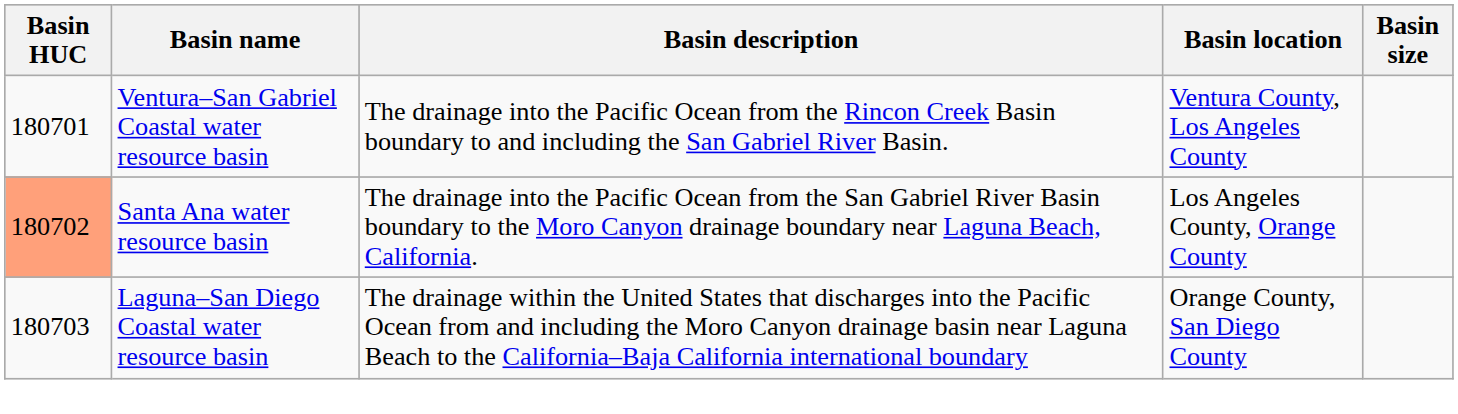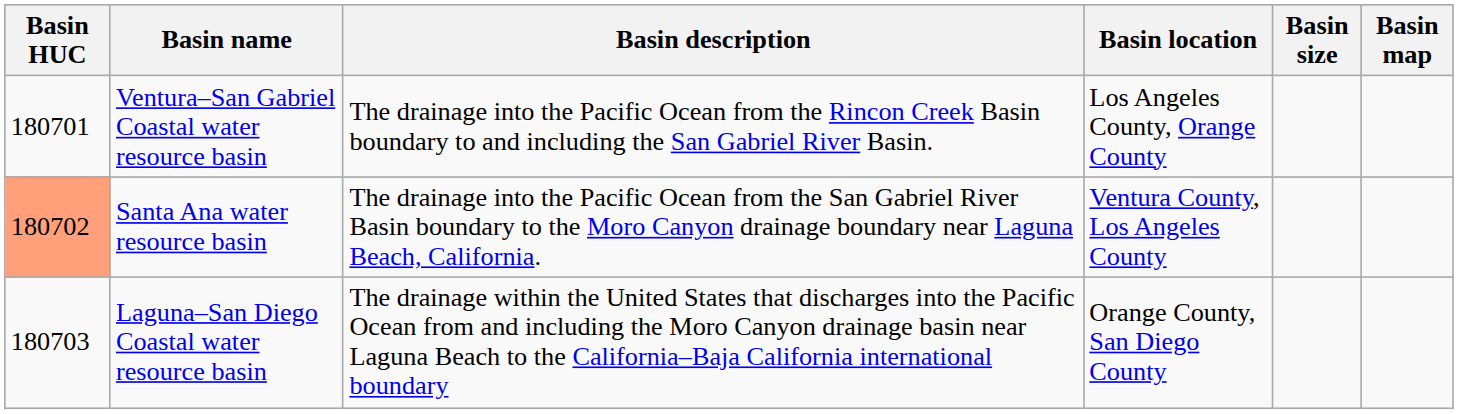 <table class="wikitable" border="1" style="margin: 1em auto 1em auto;">
 <tr>
 <th scope="col">Basin HUC</th>
 <th scope="col">Basin name</th>
 <th scope="col">Basin description</th>
 <th scope="col">Basin location</th>
 <th scope="col">Basin size</th>
+<th scope="col">Basin map</th>
 </tr>
 <tr>
 <td>180701</td>
 <td><a href='#'>Ventura–San Gabriel Coastal water resource basin</a></td>
 <td>The drainage into the Pacific Ocean from the <a href='#'>Rincon Creek</a> Basin boundary to and including the <a href='#'>San Gabriel River</a> Basin.</td>
-<td><a href='#'>Ventura County</a>, <a href='#'>Los Angeles County</a></td>
+<td>Los Angeles County, <a href='#'>Orange County</a></td>
+<td></td>
 <td></td>
 </tr>
 <tr>
 <td style="background: lightsalmon;">180702</td>
 <td><a href='#'>Santa Ana water resource basin</a></td>
 <td>The drainage into the Pacific Ocean from the San Gabriel River Basin boundary to the <a href='#'>Moro Canyon</a> drainage boundary near <a href='#'>Laguna Beach, California</a>.</td>
-<td>Los Angeles County, <a href='#'>Orange County</a></td>
+<td><a href='#'>Ventura County</a>, <a href='#'>Los Angeles County</a></td>
+<td></td>
 <td></td>
 </tr>
 <tr>
 <td>180703</td>
 <td><a href='#'>Laguna–San Diego Coastal water resource basin</a></td>
 <td>The drainage within the United States that discharges into the Pacific Ocean from and including the Moro Canyon drainage basin near Laguna Beach to the <a href='#'>California–Baja California international boundary</a></td>
 <td>Orange County, <a href='#'>San Diego County</a></td>
 <td></td>
+<td></td>
 </tr>
 </table>
